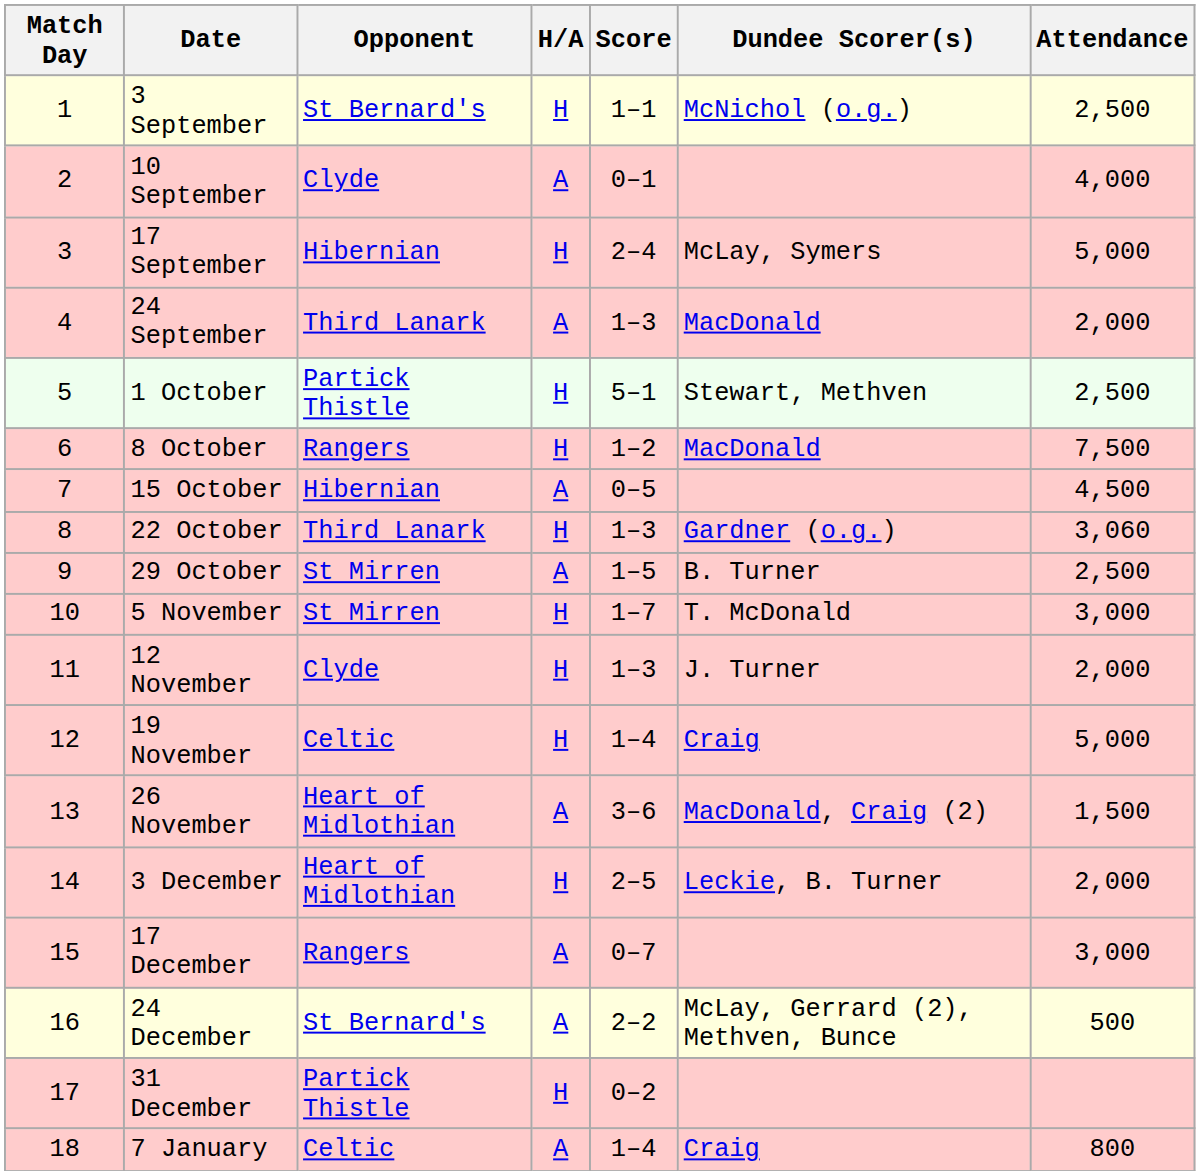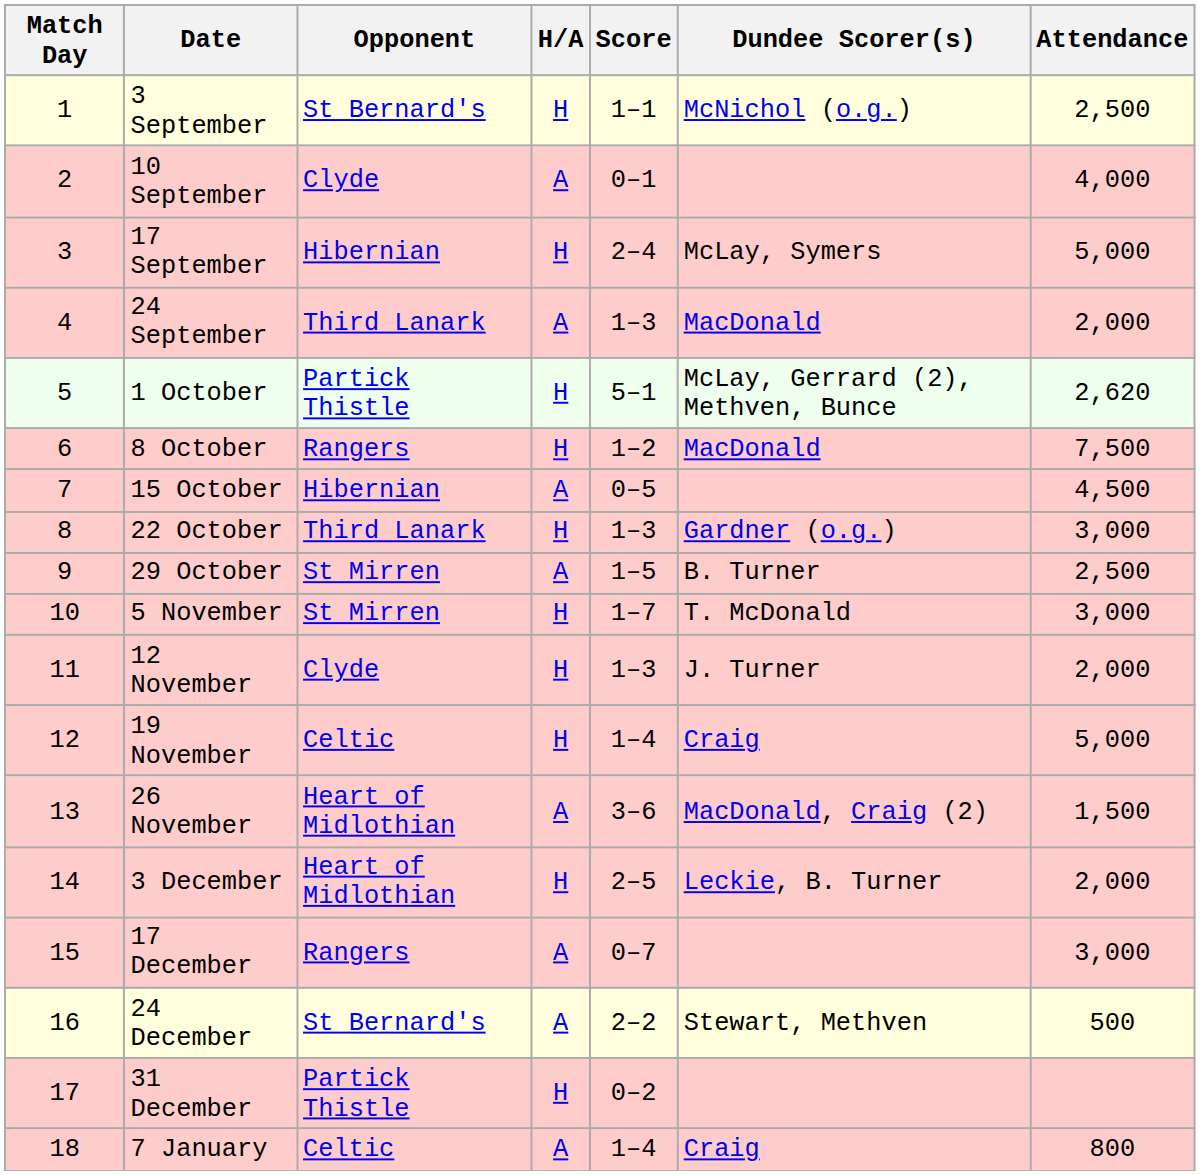 <table class="wikitable" style="text-align:center">
 <tr>
 <th>Match Day</th>
 <th>Date</th>
 <th>Opponent</th>
 <th>H/A</th>
 <th>Score</th>
 <th>Dundee Scorer(s)</th>
 <th>Attendance</th>
 </tr>
 <tr bgcolor="#FFFFDD">
 <td>1</td>
 <td align="left">3 September</td>
 <td align="left"><a href='#'>St Bernard's</a></td>
 <td><a href='#'>H</a></td>
 <td>1–1</td>
 <td align="left"><a href='#'>McNichol</a> (<a href='#'>o.g.</a>)</td>
 <td>2,500</td>
 </tr>
 <tr bgcolor="#FFCCCC">
 <td>2</td>
 <td align="left">10 September</td>
 <td align="left"><a href='#'>Clyde</a></td>
 <td><a href='#'>A</a></td>
 <td>0–1</td>
 <td align="left"></td>
 <td>4,000</td>
 </tr>
 <tr bgcolor="#FFCCCC">
 <td>3</td>
 <td align="left">17 September</td>
 <td align="left"><a href='#'>Hibernian</a></td>
 <td><a href='#'>H</a></td>
 <td>2–4</td>
 <td align="left">McLay, Symers</td>
 <td>5,000</td>
 </tr>
 <tr bgcolor="#FFCCCC">
 <td>4</td>
 <td align="left">24 September</td>
 <td align="left"><a href='#'>Third Lanark</a></td>
 <td><a href='#'>A</a></td>
 <td>1–3</td>
 <td align="left"><a href='#'>MacDonald</a></td>
 <td>2,000</td>
 </tr>
 <tr bgcolor="#EEFFEE">
 <td>5</td>
 <td align="left">1 October</td>
 <td align="left"><a href='#'>Partick Thistle</a></td>
 <td><a href='#'>H</a></td>
 <td>5–1</td>
-<td align="left">Stewart, Methven</td>
-<td>2,500</td>
+<td align="left">McLay, Gerrard (2), Methven, Bunce</td>
+<td>2,620</td>
 </tr>
 <tr bgcolor="#FFCCCC">
 <td>6</td>
 <td align="left">8 October</td>
 <td align="left"><a href='#'>Rangers</a></td>
 <td><a href='#'>H</a></td>
 <td>1–2</td>
 <td align="left"><a href='#'>MacDonald</a></td>
 <td>7,500</td>
 </tr>
 <tr bgcolor="#FFCCCC">
 <td>7</td>
 <td align="left">15 October</td>
 <td align="left"><a href='#'>Hibernian</a></td>
 <td><a href='#'>A</a></td>
 <td>0–5</td>
 <td align="left"></td>
 <td>4,500</td>
 </tr>
 <tr bgcolor="#FFCCCC">
 <td>8</td>
 <td align="left">22 October</td>
 <td align="left"><a href='#'>Third Lanark</a></td>
 <td><a href='#'>H</a></td>
 <td>1–3</td>
 <td align="left"><a href='#'>Gardner</a> (<a href='#'>o.g.</a>)</td>
-<td>3,060</td>
+<td>3,000</td>
 </tr>
 <tr bgcolor="#FFCCCC">
 <td>9</td>
 <td align="left">29 October</td>
 <td align="left"><a href='#'>St Mirren</a></td>
 <td><a href='#'>A</a></td>
 <td>1–5</td>
 <td align="left">B. Turner</td>
 <td>2,500</td>
 </tr>
 <tr bgcolor="#FFCCCC">
 <td>10</td>
 <td align="left">5 November</td>
 <td align="left"><a href='#'>St Mirren</a></td>
 <td><a href='#'>H</a></td>
 <td>1–7</td>
 <td align="left">T. McDonald</td>
 <td>3,000</td>
 </tr>
 <tr bgcolor="#FFCCCC">
 <td>11</td>
 <td align="left">12 November</td>
 <td align="left"><a href='#'>Clyde</a></td>
 <td><a href='#'>H</a></td>
 <td>1–3</td>
 <td align="left">J. Turner</td>
 <td>2,000</td>
 </tr>
 <tr bgcolor="#FFCCCC">
 <td>12</td>
 <td align="left">19 November</td>
 <td align="left"><a href='#'>Celtic</a></td>
 <td><a href='#'>H</a></td>
 <td>1–4</td>
 <td align="left"><a href='#'>Craig</a></td>
 <td>5,000</td>
 </tr>
 <tr bgcolor="#FFCCCC">
 <td>13</td>
 <td align="left">26 November</td>
 <td align="left"><a href='#'>Heart of Midlothian</a></td>
 <td><a href='#'>A</a></td>
 <td>3–6</td>
 <td align="left"><a href='#'>MacDonald</a>, <a href='#'>Craig</a> (2)</td>
 <td>1,500</td>
 </tr>
 <tr bgcolor="#FFCCCC">
 <td>14</td>
 <td align="left">3 December</td>
 <td align="left"><a href='#'>Heart of Midlothian</a></td>
 <td><a href='#'>H</a></td>
 <td>2–5</td>
 <td align="left"><a href='#'>Leckie</a>, B. Turner</td>
 <td>2,000</td>
 </tr>
 <tr bgcolor="#FFCCCC">
 <td>15</td>
 <td align="left">17 December</td>
 <td align="left"><a href='#'>Rangers</a></td>
 <td><a href='#'>A</a></td>
 <td>0–7</td>
 <td align="left"></td>
 <td>3,000</td>
 </tr>
 <tr bgcolor="#FFFFDD">
 <td>16</td>
 <td align="left">24 December</td>
 <td align="left"><a href='#'>St Bernard's</a></td>
 <td><a href='#'>A</a></td>
 <td>2–2</td>
-<td align="left">McLay, Gerrard (2), Methven, Bunce</td>
+<td align="left">Stewart, Methven</td>
 <td>500</td>
 </tr>
 <tr bgcolor="#FFCCCC">
 <td>17</td>
 <td align="left">31 December</td>
 <td align="left"><a href='#'>Partick Thistle</a></td>
 <td><a href='#'>H</a></td>
 <td>0–2</td>
 <td align="left"></td>
 <td></td>
 </tr>
 <tr bgcolor="#FFCCCC">
 <td>18</td>
 <td align="left">7 January</td>
 <td align="left"><a href='#'>Celtic</a></td>
 <td><a href='#'>A</a></td>
 <td>1–4</td>
 <td align="left"><a href='#'>Craig</a></td>
 <td>800</td>
 </tr>
 </table>
